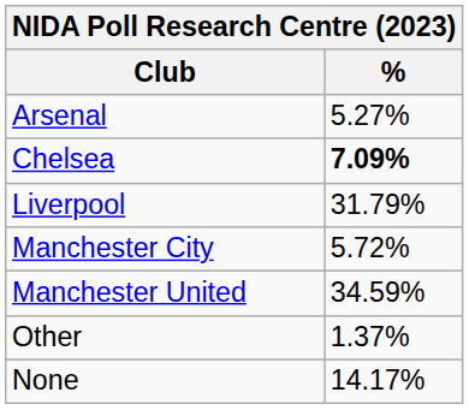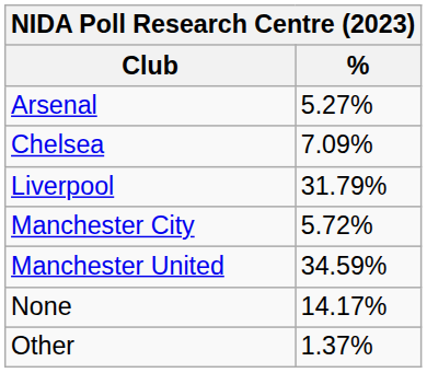 <table class="wikitable sortable">
 <tr>
 <th colspan="2">NIDA Poll Research Centre (2023)</th>
 </tr>
 <tr>
 <th>Club</th>
 <th>%</th>
 </tr>
 <tr>
 <td><a href='#'>Arsenal</a></td>
 <td>5.27%</td>
 </tr>
 <tr>
 <td><a href='#'>Chelsea</a></td>
-<td><strong>7.09%</strong></td>
+<td>7.09%</td>
 </tr>
 <tr>
 <td><a href='#'>Liverpool</a></td>
 <td>31.79%</td>
 </tr>
 <tr>
 <td><a href='#'>Manchester City</a></td>
 <td>5.72%</td>
 </tr>
 <tr>
 <td><a href='#'>Manchester United</a></td>
 <td>34.59%</td>
 </tr>
 <tr>
+<td>None</td>
+<td>14.17%</td>
+</tr>
+<tr>
 <td>Other</td>
 <td>1.37%</td>
 </tr>
-<tr>
-<td>None</td>
-<td>14.17%</td>
-</tr>
 </table>
